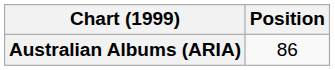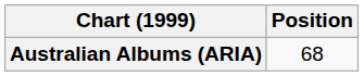 <table class="wikitable plainrowheaders" style="text-align:center">
 <tr>
 <th scope="col">Chart (1999)</th>
 <th scope="col">Position</th>
 </tr>
 <tr>
 <th scope="row">Australian Albums (ARIA)</th>
-<td>86</td>
+<td>68</td>
 </tr>
 </table>
